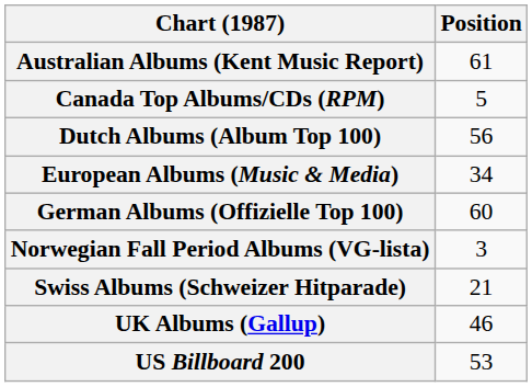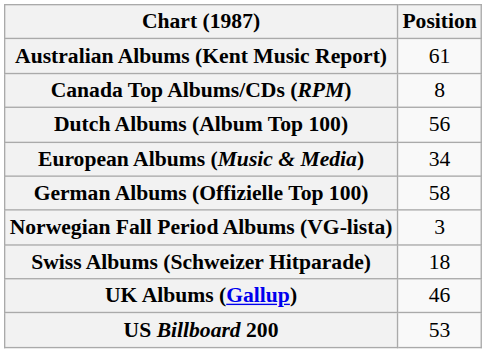 <table class="wikitable sortable plainrowheaders" style="text-align:center">
 <tr>
 <th scope="col">Chart (1987)</th>
 <th scope="col">Position</th>
 </tr>
 <tr>
 <th scope="row">Australian Albums (Kent Music Report)</th>
 <td>61</td>
 </tr>
 <tr>
 <th scope="row">Canada Top Albums/CDs (<em>RPM</em>)</th>
-<td>5</td>
+<td>8</td>
 </tr>
 <tr>
 <th scope="row">Dutch Albums (Album Top 100)</th>
 <td>56</td>
 </tr>
 <tr>
 <th scope="row">European Albums (<em>Music & Media</em>)</th>
 <td>34</td>
 </tr>
 <tr>
 <th scope="row">German Albums (Offizielle Top 100)</th>
-<td>60</td>
+<td>58</td>
 </tr>
 <tr>
 <th scope="row">Norwegian Fall Period Albums (VG-lista)</th>
 <td>3</td>
 </tr>
 <tr>
 <th scope="row">Swiss Albums (Schweizer Hitparade)</th>
-<td>21</td>
+<td>18</td>
 </tr>
 <tr>
 <th scope="row">UK Albums (<a href='#'>Gallup</a>)</th>
 <td>46</td>
 </tr>
 <tr>
 <th scope="row">US <em>Billboard</em> 200</th>
 <td>53</td>
 </tr>
 </table>
